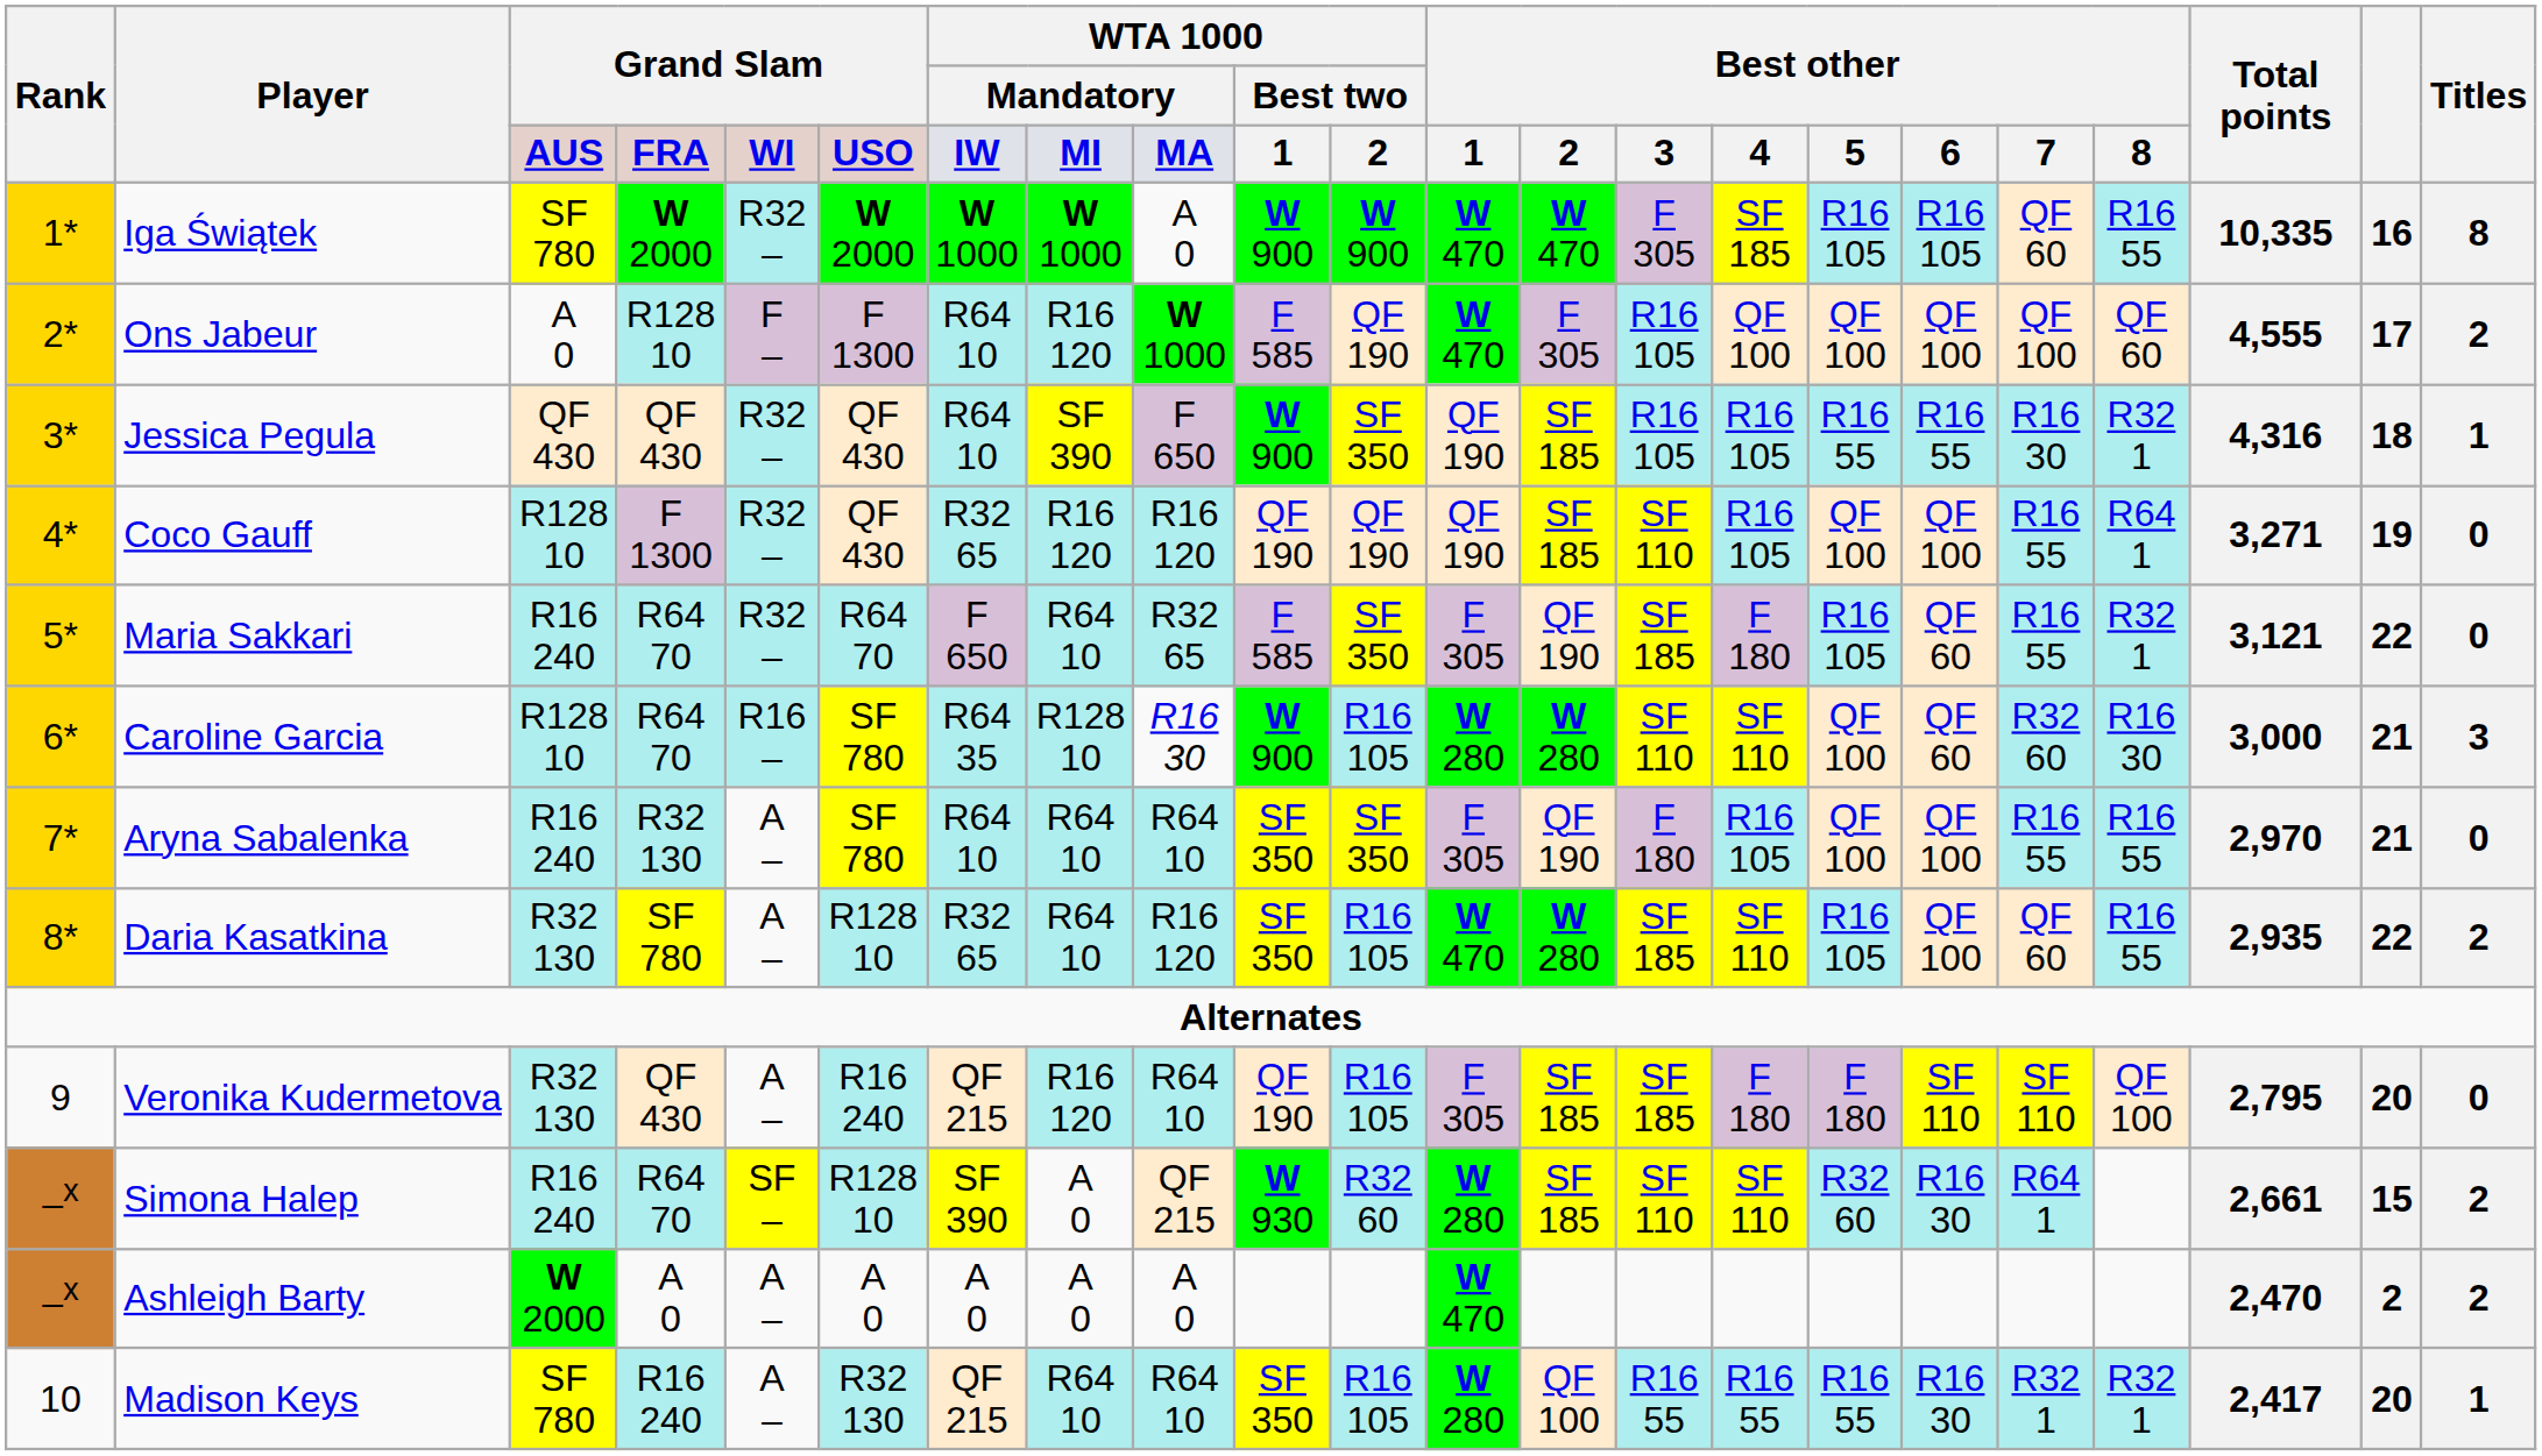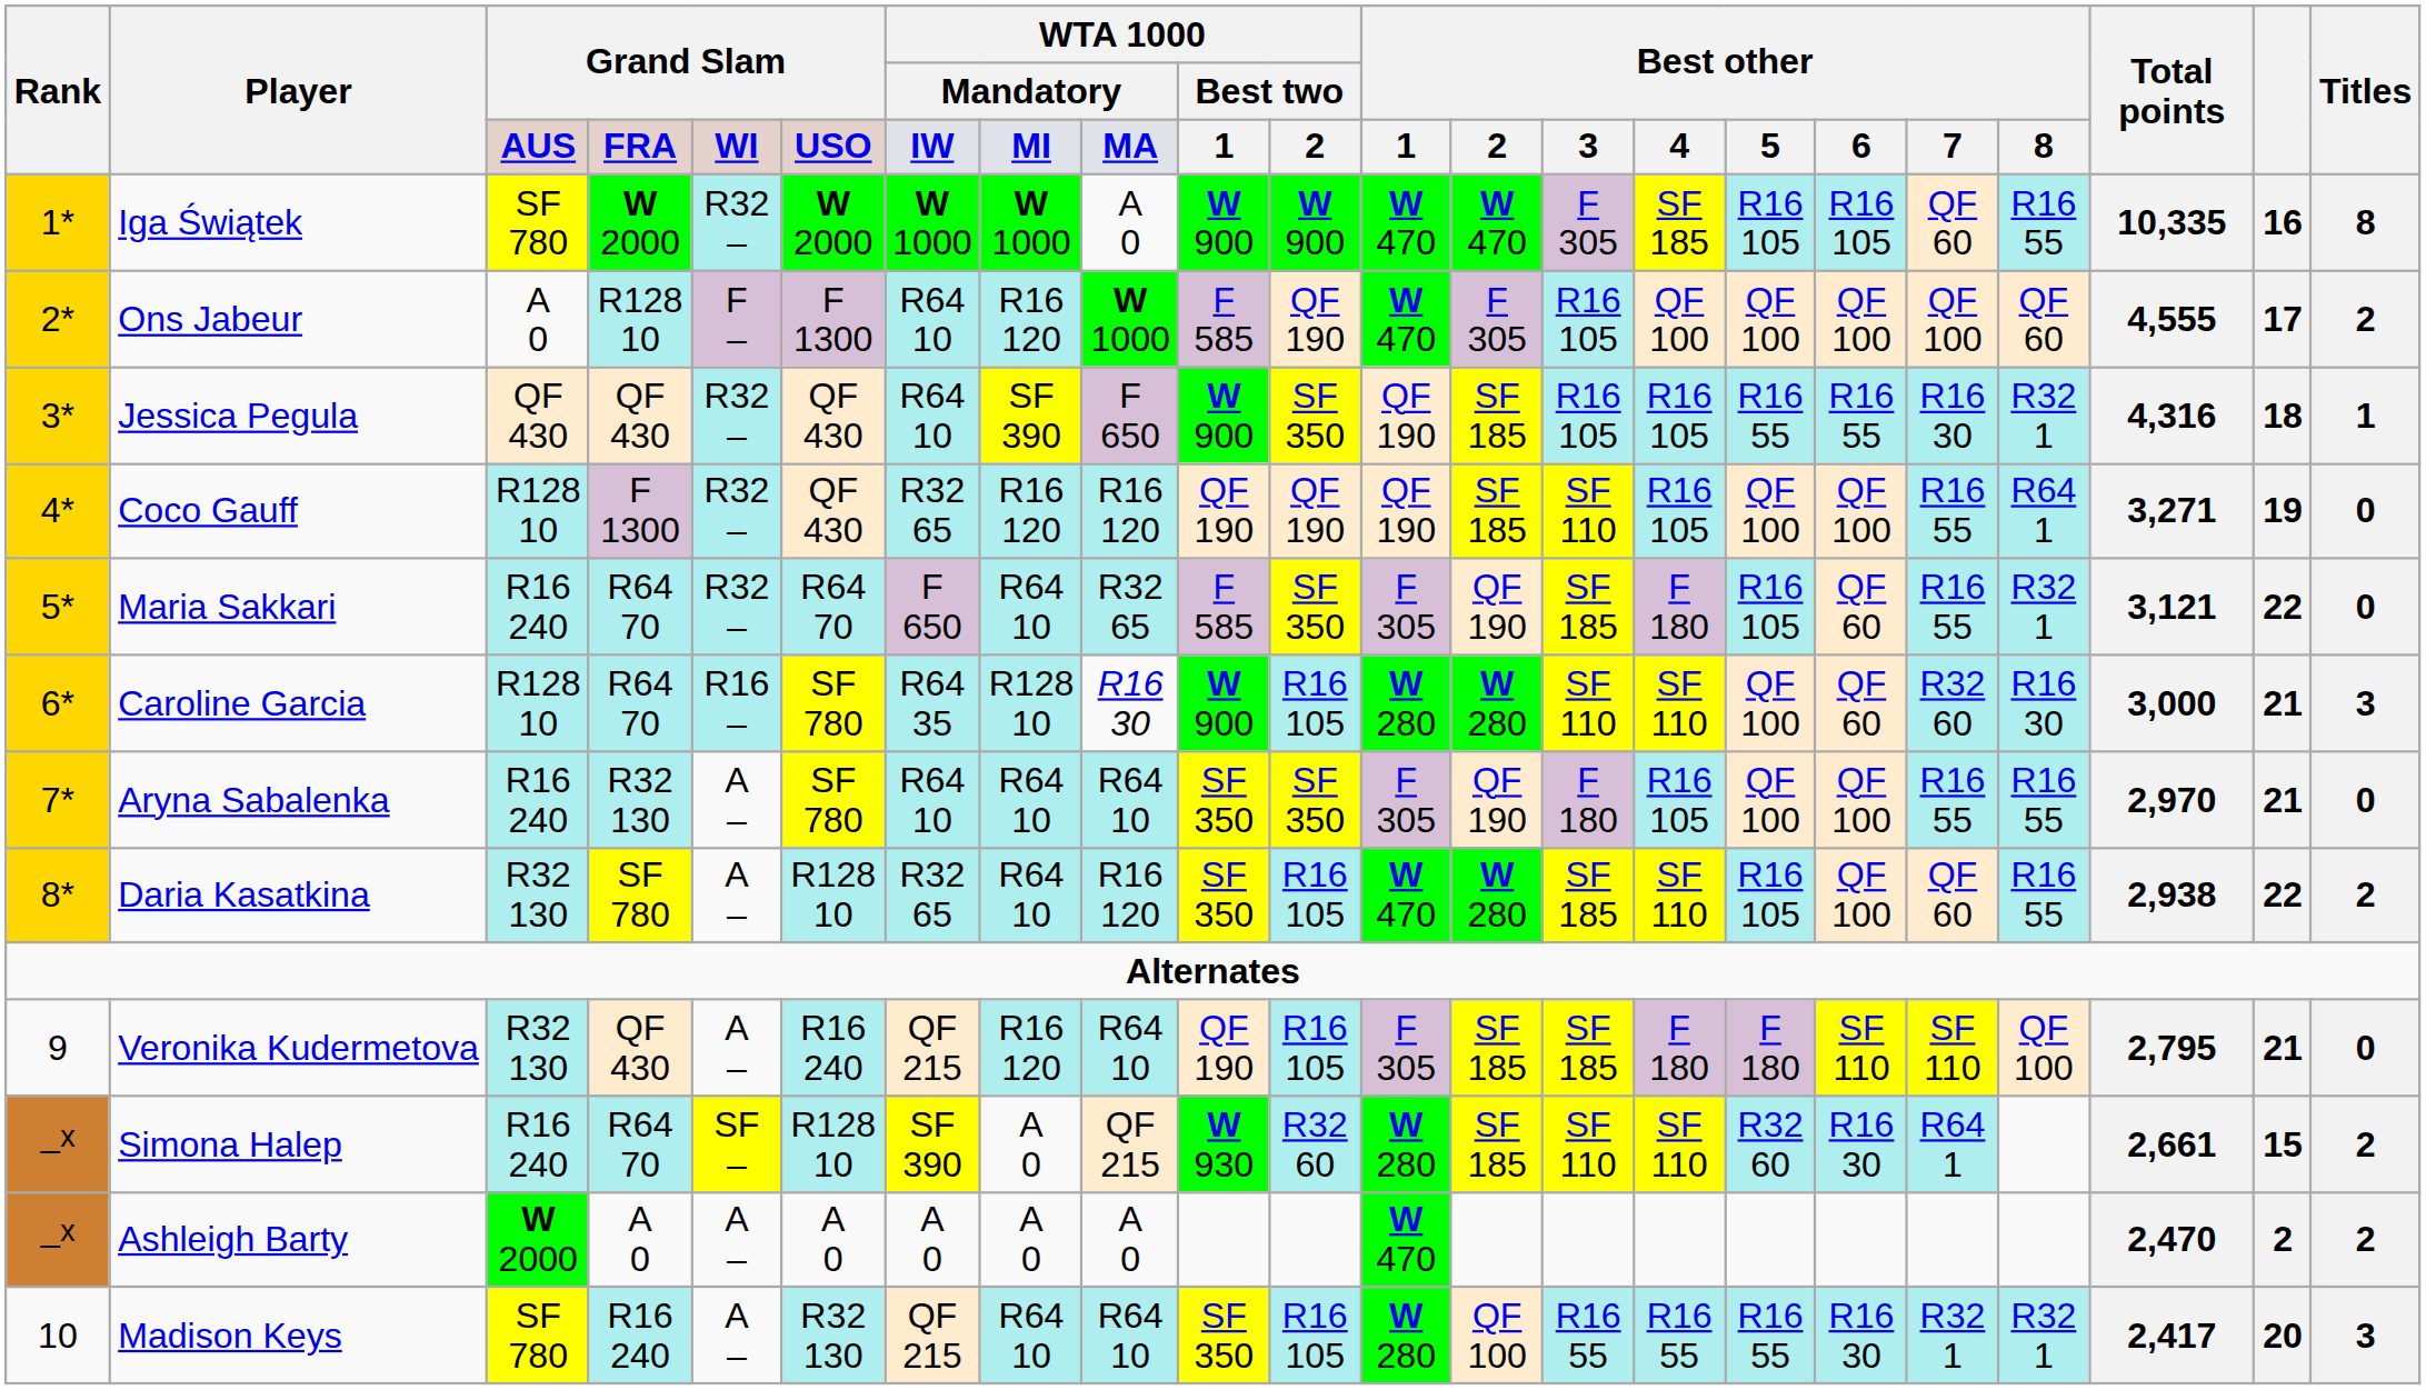 <table class="wikitable nowrap" style=font-size:90%;text-align:center>
 <tr>
 <th rowspan=3>Rank</th>
 <th rowspan=3>Player</th>
 <th rowspan=2 colspan=4>Grand Slam</th>
 <th colspan=5>WTA 1000</th>
 <th rowspan=2 colspan=8>Best other</th>
 <th rowspan=3 width=60>Total <br> points</th>
 <th rowspan=3></th>
 <th rowspan=3>Titles</th>
 </tr>
 <tr>
 <th colspan=3>Mandatory</th>
 <th colspan=2>Best two</th>
 </tr>
 <tr>
 <td style="background:#e5d1cb; width:30px;"><strong><a href='#'>AUS</a></strong></td>
 <td style="background:#e5d1cb; width:30px;"><strong><a href='#'>FRA</a></strong></td>
 <td style="background:#e5d1cb; width:30px;"><strong><a href='#'>WI</a></strong></td>
 <td style="background:#e5d1cb; width:30px;"><strong><a href='#'>USO</a></strong></td>
 <td style="background:#dfe2e9; width:30px;"><strong><a href='#'>IW</a></strong></td>
 <td style="background:#dfe2e9; width:30px;"><strong><a href='#'>MI</a></strong></td>
 <td style="background:#dfe2e9; width:30px;"><strong><a href='#'>MA</a></strong></td>
 <th width=30>1</th>
 <th width=30>2</th>
 <th width=30>1</th>
 <th width=30>2</th>
 <th width=30>3</th>
 <th width=30>4</th>
 <th width=30>5</th>
 <th width=30>6</th>
 <th width=30>7</th>
 <th width=30>8</th>
 </tr>
 <tr>
 <td bgcolor=gold>1*</td>
 <td align=left> <a href='#'>Iga Świątek</a></td>
 <td bgcolor=yellow>SF<br>780</td>
 <td bgcolor=lime><strong>W</strong><br>2000</td>
 <td bgcolor=afeeee>R32<br>–</td>
 <td bgcolor=lime><strong>W</strong><br>2000</td>
 <td bgcolor=lime><strong>W</strong><br>1000</td>
 <td bgcolor=lime><strong>W</strong><br>1000</td>
 <td>A<br>0</td>
 <td bgcolor=lime><strong><a href='#'>W</a></strong><br>900</td>
 <td bgcolor=lime><strong><a href='#'>W</a></strong><br>900</td>
 <td bgcolor=lime><strong><a href='#'>W</a></strong><br>470</td>
 <td bgcolor=lime><strong><a href='#'>W</a></strong><br>470</td>
 <td bgcolor=thistle><a href='#'>F</a><br>305</td>
 <td bgcolor=yellow><a href='#'>SF</a><br>185</td>
 <td bgcolor=afeeee><a href='#'>R16</a><br>105</td>
 <td bgcolor=afeeee><a href='#'>R16</a><br>105</td>
 <td bgcolor=ffebcd><a href='#'>QF</a><br>60</td>
 <td bgcolor=afeeee><a href='#'>R16</a><br>55</td>
 <th>10,335</th>
 <th>16</th>
 <th>8</th>
 </tr>
 <tr>
 <td bgcolor=gold>2*</td>
 <td align=left> <a href='#'>Ons Jabeur</a></td>
 <td>A<br>0</td>
 <td bgcolor=afeeee>R128<br>10</td>
 <td bgcolor=thistle>F<br>–</td>
 <td bgcolor=thistle>F<br>1300</td>
 <td bgcolor=afeeee>R64<br>10</td>
 <td bgcolor=afeeee>R16<br>120</td>
 <td bgcolor=lime><strong>W</strong><br>1000</td>
 <td bgcolor=thistle><a href='#'>F</a><br>585</td>
 <td bgcolor=ffebcd><a href='#'>QF</a><br>190</td>
 <td bgcolor=lime><strong><a href='#'>W</a></strong><br>470</td>
 <td bgcolor=thistle><a href='#'>F</a><br>305</td>
 <td bgcolor=afeeee><a href='#'>R16</a><br>105</td>
 <td bgcolor=ffebcd><a href='#'>QF</a><br>100</td>
 <td bgcolor=ffebcd><a href='#'>QF</a><br>100</td>
 <td bgcolor=ffebcd><a href='#'>QF</a><br>100</td>
 <td bgcolor=ffebcd><a href='#'>QF</a><br>100</td>
 <td bgcolor=ffebcd><a href='#'>QF</a><br>60</td>
 <th>4,555</th>
 <th>17</th>
 <th>2</th>
 </tr>
 <tr>
 <td bgcolor=gold>3*</td>
 <td align=left> <a href='#'>Jessica Pegula</a></td>
 <td bgcolor=ffebcd>QF<br>430</td>
 <td bgcolor=ffebcd>QF<br>430</td>
 <td bgcolor=afeeee>R32<br>–</td>
 <td bgcolor=ffebcd>QF<br>430</td>
 <td bgcolor=afeeee>R64<br>10</td>
 <td bgcolor=yellow>SF<br>390</td>
 <td bgcolor=thistle>F<br>650</td>
 <td bgcolor=lime><strong><a href='#'>W</a></strong><br>900</td>
 <td bgcolor=yellow><a href='#'>SF</a><br>350</td>
 <td bgcolor=ffebcd><a href='#'>QF</a><br>190</td>
 <td bgcolor=yellow><a href='#'>SF</a><br>185</td>
 <td bgcolor=afeeee><a href='#'>R16</a><br>105</td>
 <td bgcolor=afeeee><a href='#'>R16</a><br>105</td>
 <td bgcolor=afeeee><a href='#'>R16</a><br>55</td>
 <td bgcolor=afeeee><a href='#'>R16</a><br>55</td>
 <td bgcolor=afeeee><a href='#'>R16</a><br>30</td>
 <td bgcolor=afeeee><a href='#'>R32</a><br>1</td>
 <th>4,316</th>
 <th>18</th>
 <th>1</th>
 </tr>
 <tr>
 <td bgcolor=gold>4*</td>
 <td align=left> <a href='#'>Coco Gauff</a></td>
 <td bgcolor=afeeee>R128<br>10</td>
 <td bgcolor=thistle>F<br>1300</td>
 <td bgcolor=afeeee>R32<br>–</td>
 <td bgcolor=ffebcd>QF<br>430</td>
 <td bgcolor=afeeee>R32<br>65</td>
 <td bgcolor=afeeee>R16<br>120</td>
 <td bgcolor=afeeee>R16<br>120</td>
 <td bgcolor=ffebcd><a href='#'>QF</a><br>190</td>
 <td bgcolor=ffebcd><a href='#'>QF</a><br>190</td>
 <td bgcolor=ffebcd><a href='#'>QF</a><br>190</td>
 <td bgcolor=yellow><a href='#'>SF</a><br>185</td>
 <td bgcolor=yellow><a href='#'>SF</a><br>110</td>
 <td bgcolor=afeeee><a href='#'>R16</a><br>105</td>
 <td bgcolor=ffebcd><a href='#'>QF</a><br>100</td>
 <td bgcolor=ffebcd><a href='#'>QF</a><br>100</td>
 <td bgcolor=afeeee><a href='#'>R16</a><br>55</td>
 <td bgcolor=afeeee><a href='#'>R64</a><br>1</td>
 <th>3,271</th>
 <th>19</th>
 <th>0</th>
 </tr>
 <tr>
 <td bgcolor=gold>5*</td>
 <td align=left> <a href='#'>Maria Sakkari</a></td>
 <td bgcolor=afeeee>R16<br>240</td>
 <td bgcolor=afeeee>R64<br>70</td>
 <td bgcolor=afeeee>R32<br>–</td>
 <td bgcolor=afeeee>R64<br>70</td>
 <td bgcolor=thistle>F<br>650</td>
 <td bgcolor=afeeee>R64<br>10</td>
 <td bgcolor=afeeee>R32<br>65</td>
 <td bgcolor=thistle><a href='#'>F</a><br>585</td>
 <td bgcolor=yellow><a href='#'>SF</a><br>350</td>
 <td bgcolor= thistle><a href='#'>F</a><br>305</td>
 <td bgcolor=ffebcd><a href='#'>QF</a><br>190</td>
 <td bgcolor=yellow><a href='#'>SF</a><br>185</td>
 <td bgcolor=thistle><a href='#'>F</a><br>180</td>
 <td bgcolor=afeeee><a href='#'>R16</a><br>105</td>
 <td bgcolor=ffebcd><a href='#'>QF</a><br>60</td>
 <td bgcolor=afeeee><a href='#'>R16</a><br>55</td>
 <td bgcolor=afeeee><a href='#'>R32</a><br>1</td>
 <th>3,121</th>
 <th>22</th>
 <th>0</th>
 </tr>
 <tr>
 <td bgcolor=gold>6*</td>
 <td align=left> <a href='#'>Caroline Garcia</a></td>
 <td bgcolor=afeeee>R128<br>10</td>
 <td bgcolor=afeeee>R64<br>70</td>
 <td bgcolor=afeeee>R16<br>–</td>
 <td bgcolor=yellow>SF<br>780</td>
 <td bgcolor=afeeee>R64<br>35</td>
 <td bgcolor=afeeee>R128<br>10</td>
 <td><em><a href='#'>R16</a><br>30</em></td>
 <td bgcolor=lime><strong><a href='#'>W</a></strong><br>900</td>
 <td bgcolor=afeeee><a href='#'>R16</a><br>105</td>
 <td bgcolor=lime><strong><a href='#'>W</a></strong><br>280</td>
 <td bgcolor=lime><strong><a href='#'>W</a></strong><br>280</td>
 <td bgcolor=yellow><a href='#'>SF</a><br>110</td>
 <td bgcolor=yellow><a href='#'>SF</a><br>110</td>
 <td bgcolor=ffebcd><a href='#'>QF</a><br>100</td>
 <td bgcolor=ffebcd><a href='#'>QF</a><br>60</td>
 <td bgcolor=afeeee><a href='#'>R32</a><br>60</td>
 <td bgcolor=afeeee><a href='#'>R16</a><br>30</td>
 <th>3,000</th>
 <th>21</th>
 <th>3</th>
 </tr>
 <tr>
 <td bgcolor=gold>7*</td>
 <td align=left> <a href='#'>Aryna Sabalenka</a></td>
 <td bgcolor=afeeee>R16<br>240</td>
 <td bgcolor=afeeee>R32<br>130</td>
 <td>A<br>–</td>
 <td bgcolor=yellow>SF<br>780</td>
 <td bgcolor=afeeee>R64<br>10</td>
 <td bgcolor=afeeee>R64<br>10</td>
 <td bgcolor=afeeee>R64<br>10</td>
 <td bgcolor=yellow><a href='#'>SF</a><br>350</td>
 <td bgcolor=yellow><a href='#'>SF</a><br>350</td>
 <td bgcolor=thistle><a href='#'>F</a><br>305</td>
 <td bgcolor=ffebcd><a href='#'>QF</a><br>190</td>
 <td bgcolor=thistle><a href='#'>F</a><br>180</td>
 <td bgcolor=afeeee><a href='#'>R16</a><br>105</td>
 <td bgcolor=ffebcd><a href='#'>QF</a><br>100</td>
 <td bgcolor=ffebcd><a href='#'>QF</a><br>100</td>
 <td bgcolor=afeeee><a href='#'>R16</a><br>55</td>
 <td bgcolor=afeeee><a href='#'>R16</a><br>55</td>
 <th>2,970</th>
 <th>21</th>
 <th>0</th>
 </tr>
 <tr>
 <td bgcolor=gold>8*</td>
 <td align=left> <a href='#'>Daria Kasatkina</a></td>
 <td bgcolor=afeeee>R32<br>130</td>
 <td bgcolor=yellow>SF<br>780</td>
 <td>A<br>–</td>
 <td bgcolor=afeeee>R128<br>10</td>
 <td bgcolor=afeeee>R32<br>65</td>
 <td bgcolor=afeeee>R64<br>10</td>
 <td bgcolor=afeeee>R16<br>120</td>
 <td bgcolor=yellow><a href='#'>SF</a><br>350</td>
 <td bgcolor=afeeee><a href='#'>R16</a><br>105</td>
 <td bgcolor=lime><strong><a href='#'>W</a></strong><br>470</td>
 <td bgcolor=lime><strong><a href='#'>W</a></strong><br>280</td>
 <td bgcolor=yellow><a href='#'>SF</a><br>185</td>
 <td bgcolor=yellow><a href='#'>SF</a><br>110</td>
 <td bgcolor=afeeee><a href='#'>R16</a><br>105</td>
 <td bgcolor=ffebcd><a href='#'>QF</a><br>100</td>
 <td bgcolor=ffebcd><a href='#'>QF</a><br>60</td>
 <td bgcolor=afeeee><a href='#'>R16</a><br>55</td>
-<th>2,935</th>
+<th>2,938</th>
 <th>22</th>
 <th>2</th>
 </tr>
 <tr>
 <td colspan="22"><strong>Alternates</strong></td>
 </tr>
 <tr>
 <td>9</td>
 <td align=left> <a href='#'>Veronika Kudermetova</a></td>
 <td bgcolor=afeeee>R32<br>130</td>
 <td bgcolor=ffebcd>QF<br>430</td>
 <td>A<br>–</td>
 <td bgcolor=afeeee>R16<br>240</td>
 <td bgcolor=ffebcd>QF<br>215</td>
 <td bgcolor=afeeee>R16<br>120</td>
 <td bgcolor=afeeee>R64<br>10</td>
 <td bgcolor=ffebcd><a href='#'>QF</a><br>190</td>
 <td bgcolor=afeeee><a href='#'>R16</a><br>105</td>
 <td bgcolor=thistle><a href='#'>F</a><br>305</td>
 <td bgcolor=yellow><a href='#'>SF</a><br>185</td>
 <td bgcolor=yellow><a href='#'>SF</a><br>185</td>
 <td bgcolor=thistle><a href='#'>F</a><br>180</td>
 <td bgcolor=thistle><a href='#'>F</a><br>180</td>
 <td bgcolor=yellow><a href='#'>SF</a><br>110</td>
 <td bgcolor=yellow><a href='#'>SF</a><br>110</td>
 <td bgcolor=ffebcd><a href='#'>QF</a><br>100</td>
 <th>2,795</th>
-<th>20</th>
+<th>21</th>
 <th>0</th>
 </tr>
 <tr>
 <td bgcolor=cd7f32>–<sup>x</sup></td>
 <td align=left> <a href='#'>Simona Halep</a></td>
 <td bgcolor=afeeee>R16<br>240</td>
 <td bgcolor=afeeee>R64<br>70</td>
 <td bgcolor=yellow>SF<br>–</td>
 <td bgcolor=afeeee>R128<br>10</td>
 <td bgcolor=yellow>SF<br>390</td>
 <td>A<br>0</td>
 <td bgcolor=ffebcd>QF<br>215</td>
 <td bgcolor=lime><strong><a href='#'>W</a></strong><br>930</td>
 <td bgcolor=afeeee><a href='#'>R32</a><br>60</td>
 <td bgcolor=lime><strong><a href='#'>W</a></strong><br>280</td>
 <td bgcolor=yellow><a href='#'>SF</a><br>185</td>
 <td bgcolor=yellow><a href='#'>SF</a><br>110</td>
 <td bgcolor=yellow><a href='#'>SF</a><br>110</td>
 <td bgcolor=afeeee><a href='#'>R32</a><br>60</td>
 <td bgcolor=afeeee><a href='#'>R16</a><br>30</td>
 <td bgcolor=afeeee><a href='#'>R64</a><br>1</td>
 <td></td>
 <th>2,661</th>
 <th>15</th>
 <th>2</th>
 </tr>
 <tr>
 <td bgcolor=#cd7f32>–<sup>x</sup></td>
 <td align=left> <a href='#'>Ashleigh Barty</a></td>
 <td bgcolor=lime><strong>W</strong><br>2000</td>
 <td>A<br>0</td>
 <td>A<br>–</td>
 <td>A<br>0</td>
 <td>A<br>0</td>
 <td>A<br>0</td>
 <td>A<br>0</td>
 <td></td>
 <td></td>
 <td bgcolor=lime><strong><a href='#'>W</a></strong><br>470</td>
 <td></td>
 <td></td>
 <td></td>
 <td></td>
 <td></td>
 <td></td>
 <td></td>
 <th>2,470</th>
 <th>2</th>
 <th>2</th>
 </tr>
 <tr>
 <td>10</td>
 <td align=left> <a href='#'>Madison Keys</a></td>
 <td bgcolor=yellow>SF<br>780</td>
 <td bgcolor=afeeee>R16<br>240</td>
 <td>A<br>–</td>
 <td bgcolor=afeeee>R32<br>130</td>
 <td bgcolor=ffebcd>QF<br>215</td>
 <td bgcolor=afeeee>R64<br>10</td>
 <td bgcolor=afeeee>R64<br>10</td>
 <td bgcolor=yellow><a href='#'>SF</a><br>350</td>
 <td bgcolor=afeeee><a href='#'>R16</a><br>105</td>
 <td bgcolor=lime><strong><a href='#'>W</a></strong><br>280</td>
 <td bgcolor=ffebcd><a href='#'>QF</a><br>100</td>
 <td bgcolor=afeeee><a href='#'>R16</a><br>55</td>
 <td bgcolor=afeeee><a href='#'>R16</a><br>55</td>
 <td bgcolor=afeeee><a href='#'>R16</a><br>55</td>
 <td bgcolor=afeeee><a href='#'>R16</a><br>30</td>
 <td bgcolor=afeeee><a href='#'>R32</a><br>1</td>
 <td bgcolor=afeeee><a href='#'>R32</a><br>1</td>
 <th>2,417</th>
 <th>20</th>
-<th>1</th>
+<th>3</th>
 </tr>
 </table>
